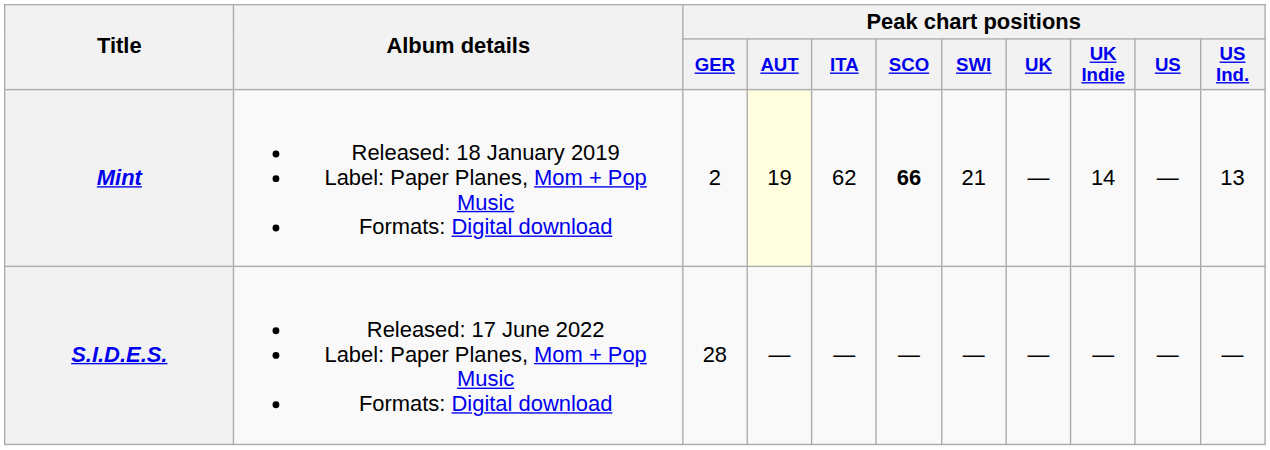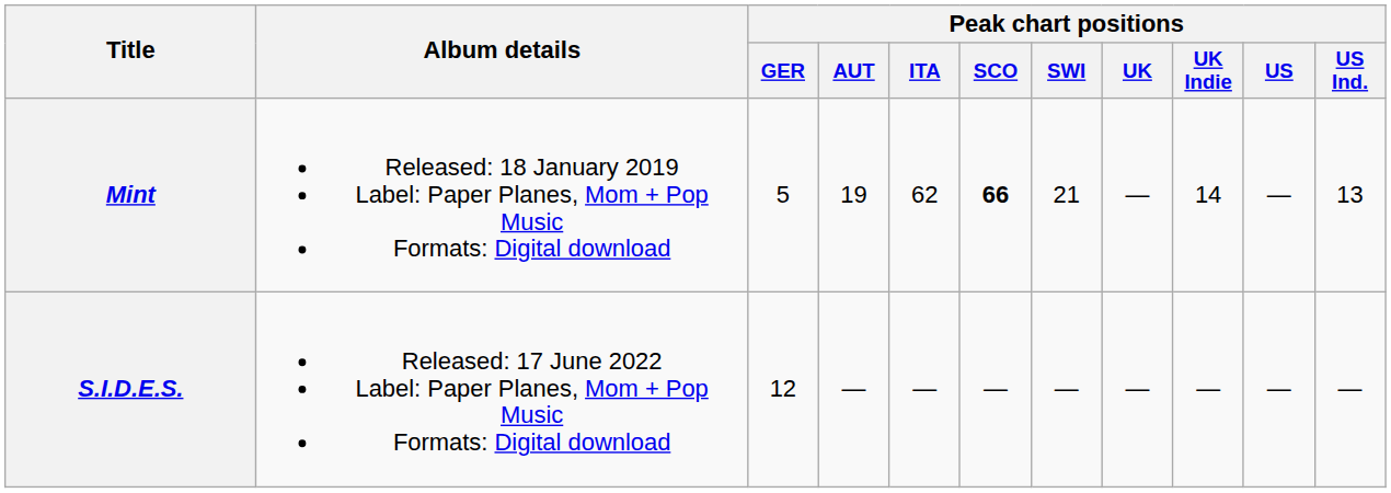 <table class="wikitable plainrowheaders" style="text-align:center;">
 <tr>
 <th scope="col" rowspan="2" style="width:10em;">Title</th>
 <th scope="col" rowspan="2" style="width:20em;">Album details</th>
 <th scope="col" colspan="10">Peak chart positions</th>
 </tr>
 <tr>
 <th scope="col" style="width:3em;font-size:85%;"><a href='#'>GER</a><br></th>
 <th scope="col" style="width:3em;font-size:85%;"><a href='#'>AUT</a><br></th>
 <th scope="col" style="width:3em;font-size:85%;"><a href='#'>ITA</a><br></th>
 <th scope="col" style="width:3em;font-size:85%;"><a href='#'>SCO</a><br></th>
 <th scope="col" style="width:3em;font-size:85%;"><a href='#'>SWI</a><br></th>
 <th scope="col" style="width:3em;font-size:85%;"><a href='#'>UK</a><br></th>
 <th scope="col" style="width:3em;font-size:85%;"><a href='#'>UK<br>Indie</a><br></th>
 <th scope="col" style="width:3em;font-size:85%;"><a href='#'>US</a><br></th>
 <th scope="col" style="width:3em;font-size:85%;"><a href='#'>US<br>Ind.</a><br></th>
 </tr>
 <tr>
 <th scope="row"><em><a href='#'>Mint</a></em></th>
 <td><br><ul><li>Released: 18 January 2019</li><li>Label: Paper Planes, <a href='#'>Mom + Pop Music</a></li><li>Formats: <a href='#'>Digital download</a></li></ul></td>
-<td>2</td>
-<td style="background: lightyellow;">19</td>
+<td>5</td>
+<td>19</td>
 <td>62</td>
 <td><strong>66</strong></td>
 <td>21</td>
 <td>—</td>
 <td>14</td>
 <td>—</td>
 <td>13</td>
 </tr>
 <tr>
 <th scope="row"><em><a href='#'>S.I.D.E.S.</a></em></th>
 <td><br><ul><li>Released: 17 June 2022</li><li>Label: Paper Planes, <a href='#'>Mom + Pop Music</a></li><li>Formats: <a href='#'>Digital download</a></li></ul></td>
-<td>28</td>
+<td>12</td>
 <td>—</td>
 <td>—</td>
 <td>—</td>
 <td>—</td>
 <td>—</td>
 <td>—</td>
 <td>—</td>
 <td>—</td>
 </tr>
 </table>
